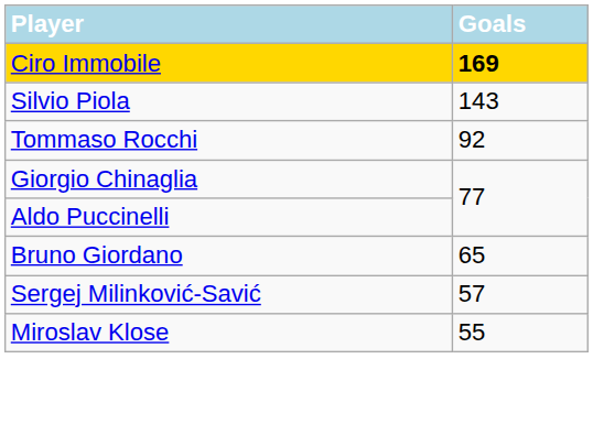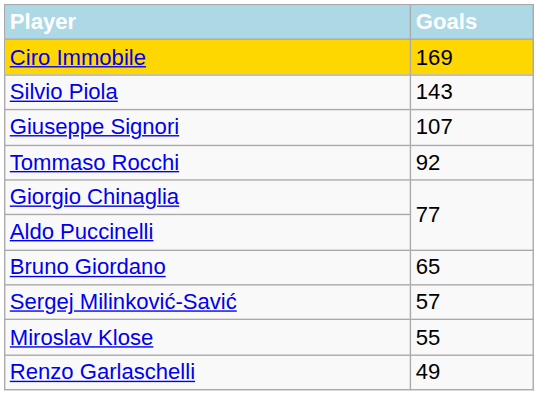 <table class="wikitable" style=" width: 24em; ">
 <tr style="background:lightblue;color:white">
 <td><strong>Player</strong></td>
 <td><strong>Goals</strong></td>
 </tr>
 <tr style="background:gold;">
 <td> <a href='#'>Ciro Immobile</a></td>
-<td><strong>169</strong></td>
+<td>169</td>
 </tr>
 <tr>
 <td> <a href='#'>Silvio Piola</a></td>
 <td>143</td>
+</tr>
+<tr>
+<td> <a href='#'>Giuseppe Signori</a></td>
+<td>107</td>
 </tr>
 <tr>
 <td> <a href='#'>Tommaso Rocchi</a></td>
 <td>92</td>
 </tr>
 <tr>
 <td> <a href='#'>Giorgio Chinaglia</a></td>
 <td rowspan=2>77</td>
 </tr>
 <tr>
 <td> <a href='#'>Aldo Puccinelli</a></td>
 </tr>
 <tr>
 <td> <a href='#'>Bruno Giordano</a></td>
 <td>65</td>
 </tr>
 <tr>
 <td> <a href='#'>Sergej Milinković-Savić</a></td>
 <td>57</td>
 </tr>
 <tr>
 <td> <a href='#'>Miroslav Klose</a></td>
 <td>55</td>
 </tr>
+<tr>
+<td> <a href='#'>Renzo Garlaschelli</a></td>
+<td>49</td>
+</tr>
 </table>
